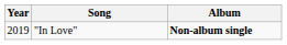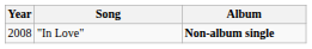 <table class="wikitable">
 <tr>
 <th>Year</th>
 <th style="width:12em;">Song</th>
 <th style="width:10em;">Album</th>
 </tr>
 <tr>
-<td rowspan="1">2019</td>
+<td rowspan="1">2008</td>
 <td>"In Love"</td>
 <td rowspan="1"><strong>Non-album single</strong></td>
 </tr>
 </table>
